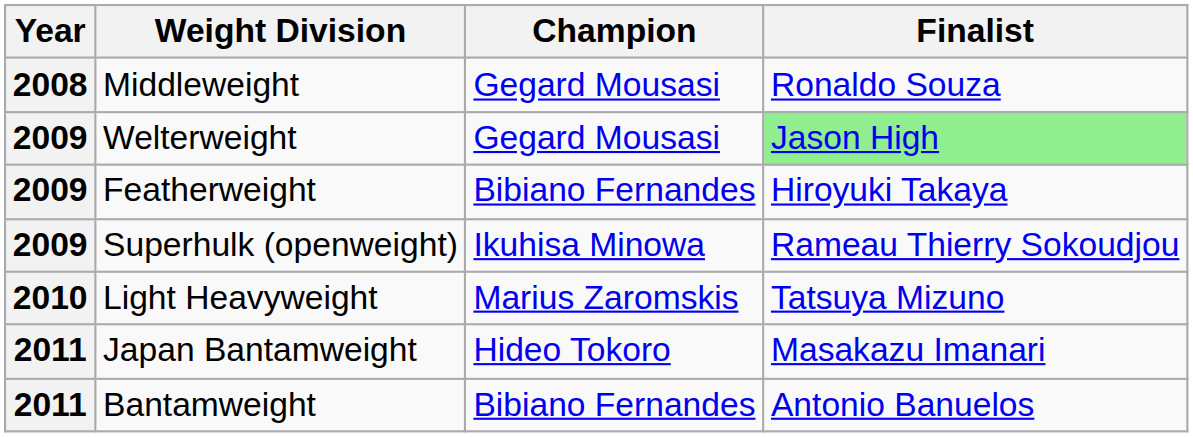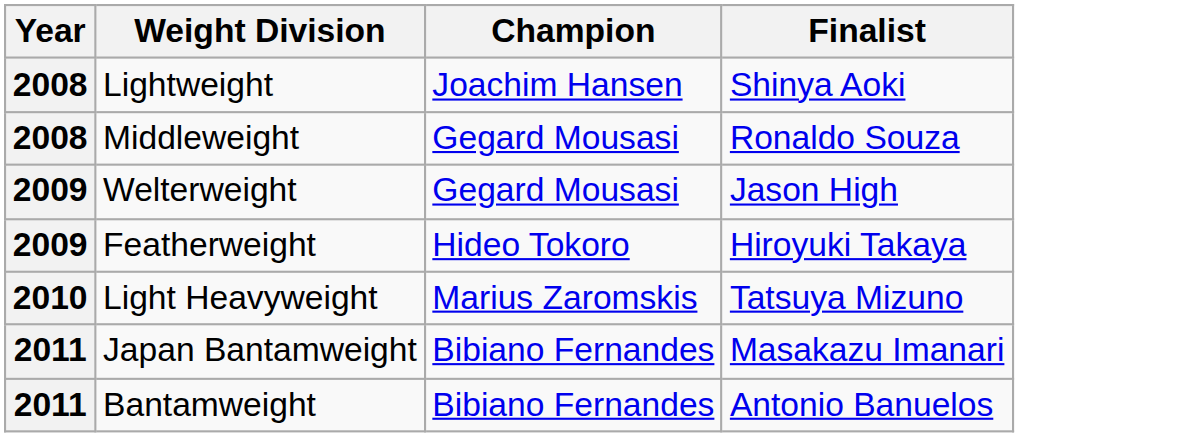 <table class="wikitable" border="1">
 <tr>
 <th>Year</th>
 <th>Weight Division</th>
 <th>Champion</th>
 <th>Finalist</th>
+</tr>
+<tr>
+<th>2008</th>
+<td>Lightweight</td>
+<td> <a href='#'>Joachim Hansen</a></td>
+<td> <a href='#'>Shinya Aoki</a></td>
 </tr>
 <tr>
 <th>2008</th>
 <td>Middleweight</td>
 <td> <a href='#'>Gegard Mousasi</a></td>
 <td> <a href='#'>Ronaldo Souza</a></td>
 </tr>
 <tr>
 <th>2009</th>
 <td>Welterweight</td>
 <td> <a href='#'>Gegard Mousasi</a></td>
-<td style="background: lightgreen;"> <a href='#'>Jason High</a></td>
+<td> <a href='#'>Jason High</a></td>
 </tr>
 <tr>
 <th>2009</th>
 <td>Featherweight</td>
-<td> <a href='#'>Bibiano Fernandes</a></td>
+<td> <a href='#'>Hideo Tokoro</a></td>
 <td> <a href='#'>Hiroyuki Takaya</a></td>
-</tr>
-<tr>
-<th>2009</th>
-<td>Superhulk (openweight)</td>
-<td> <a href='#'>Ikuhisa Minowa</a></td>
-<td> <a href='#'>Rameau Thierry Sokoudjou</a></td>
 </tr>
 <tr>
 <th>2010</th>
 <td>Light Heavyweight</td>
 <td> <a href='#'>Marius Zaromskis</a></td>
 <td> <a href='#'>Tatsuya Mizuno</a></td>
 </tr>
 <tr>
 <th>2011</th>
 <td>Japan Bantamweight</td>
-<td> <a href='#'>Hideo Tokoro</a></td>
+<td> <a href='#'>Bibiano Fernandes</a></td>
 <td> <a href='#'>Masakazu Imanari</a></td>
 </tr>
 <tr>
 <th>2011</th>
 <td>Bantamweight</td>
 <td> <a href='#'>Bibiano Fernandes</a></td>
 <td> <a href='#'>Antonio Banuelos</a></td>
 </tr>
 </table>
